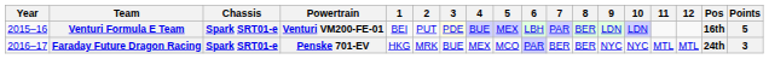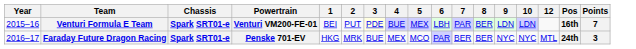 <table class="wikitable" style="text-align:center; font-size:85%">
 <tr>
 <th>Year</th>
 <th>Team</th>
 <th>Chassis</th>
 <th>Powertrain</th>
 <th>1</th>
 <th>2</th>
 <th>3</th>
 <th>4</th>
 <th>5</th>
 <th>6</th>
 <th>7</th>
 <th>8</th>
 <th>9</th>
 <th>10</th>
-<th>11</th>
 <th>12</th>
 <th>Pos</th>
 <th>Points</th>
 </tr>
 <tr>
 <td nowrap><a href='#'>2015–16</a></td>
 <th nowrap><a href='#'>Venturi Formula E Team</a></th>
 <th nowrap><a href='#'>Spark</a> <a href='#'>SRT01-e</a></th>
 <th nowrap><a href='#'>Venturi</a> VM200-FE-01</th>
 <td><a href='#'>BEI</a></td>
 <td><a href='#'>PUT</a></td>
 <td style="background: lightyellow;"><a href='#'>PDE</a></td>
 <td style="background:#CFCFFF;"><a href='#'>BUE</a><br></td>
 <td style="background:#CFCFFF;"><a href='#'>MEX</a><br></td>
 <td style="background:#DFFFDF;"><a href='#'>LBH</a><br></td>
 <td style="background:#CFCFFF;"><a href='#'>PAR</a><br></td>
 <td style="background:#DFFFDF;"><a href='#'>BER</a><br></td>
 <td style="background:#DFFFDF;"><a href='#'>LDN</a><br></td>
 <td style="background:#CFCFFF;"><a href='#'>LDN</a><br></td>
 <td></td>
-<td></td>
 <th>16th</th>
-<th>5</th>
+<th>7</th>
 </tr>
 <tr>
 <td nowrap><a href='#'>2016–17</a></td>
 <th nowrap><a href='#'>Faraday Future Dragon Racing</a></th>
 <th nowrap><a href='#'>Spark</a> <a href='#'>SRT01-e</a></th>
 <th nowrap><a href='#'>Penske</a> 701-EV</th>
 <td><a href='#'>HKG</a></td>
 <td><a href='#'>MRK</a></td>
 <td><a href='#'>BUE</a></td>
 <td><a href='#'>MEX</a></td>
 <td><a href='#'>MCO</a></td>
 <td style="background:#CFCFFF;"><a href='#'>PAR</a><br></td>
 <td><a href='#'>BER</a></td>
 <td><a href='#'>BER</a></td>
 <td><a href='#'>NYC</a></td>
 <td><a href='#'>NYC</a></td>
 <td><a href='#'>MTL</a></td>
-<td><a href='#'>MTL</a></td>
 <th>24th</th>
 <th>3</th>
 </tr>
 </table>
